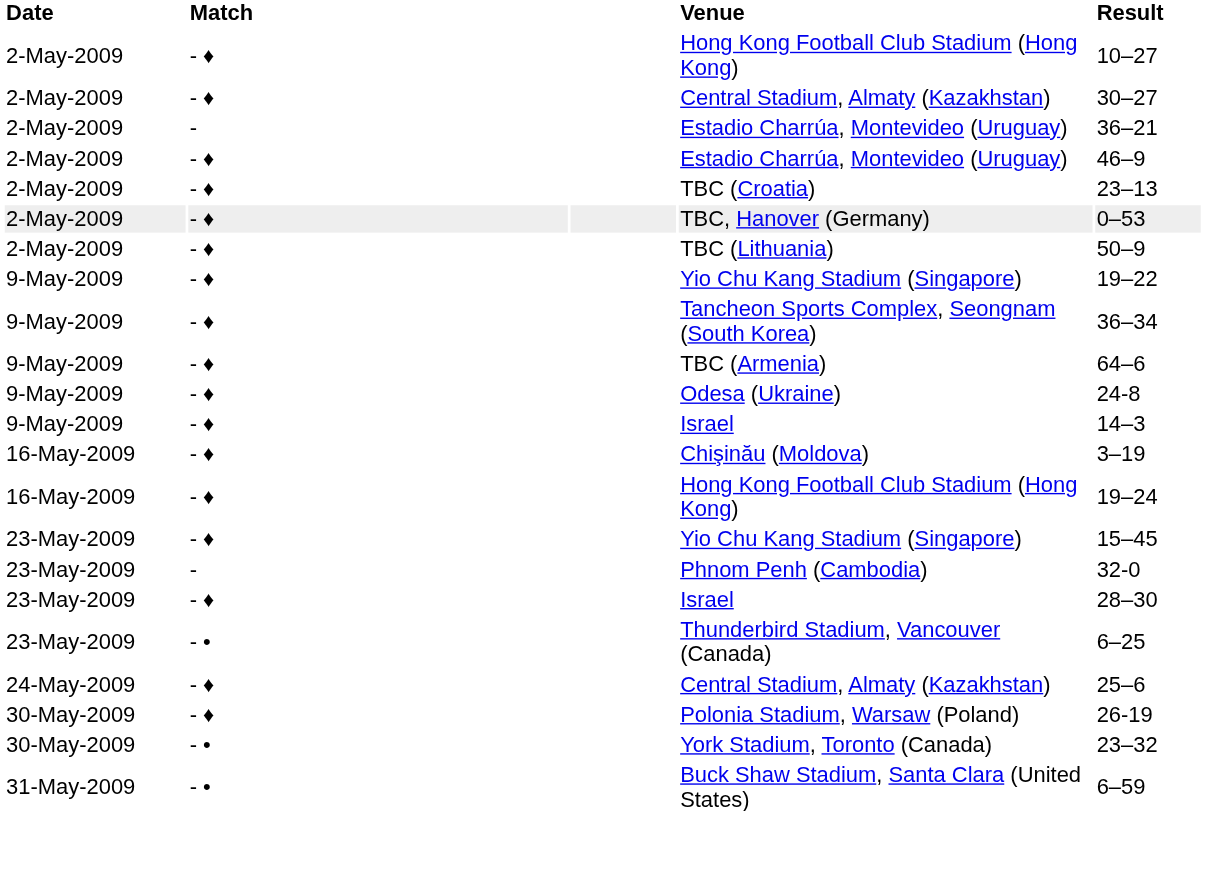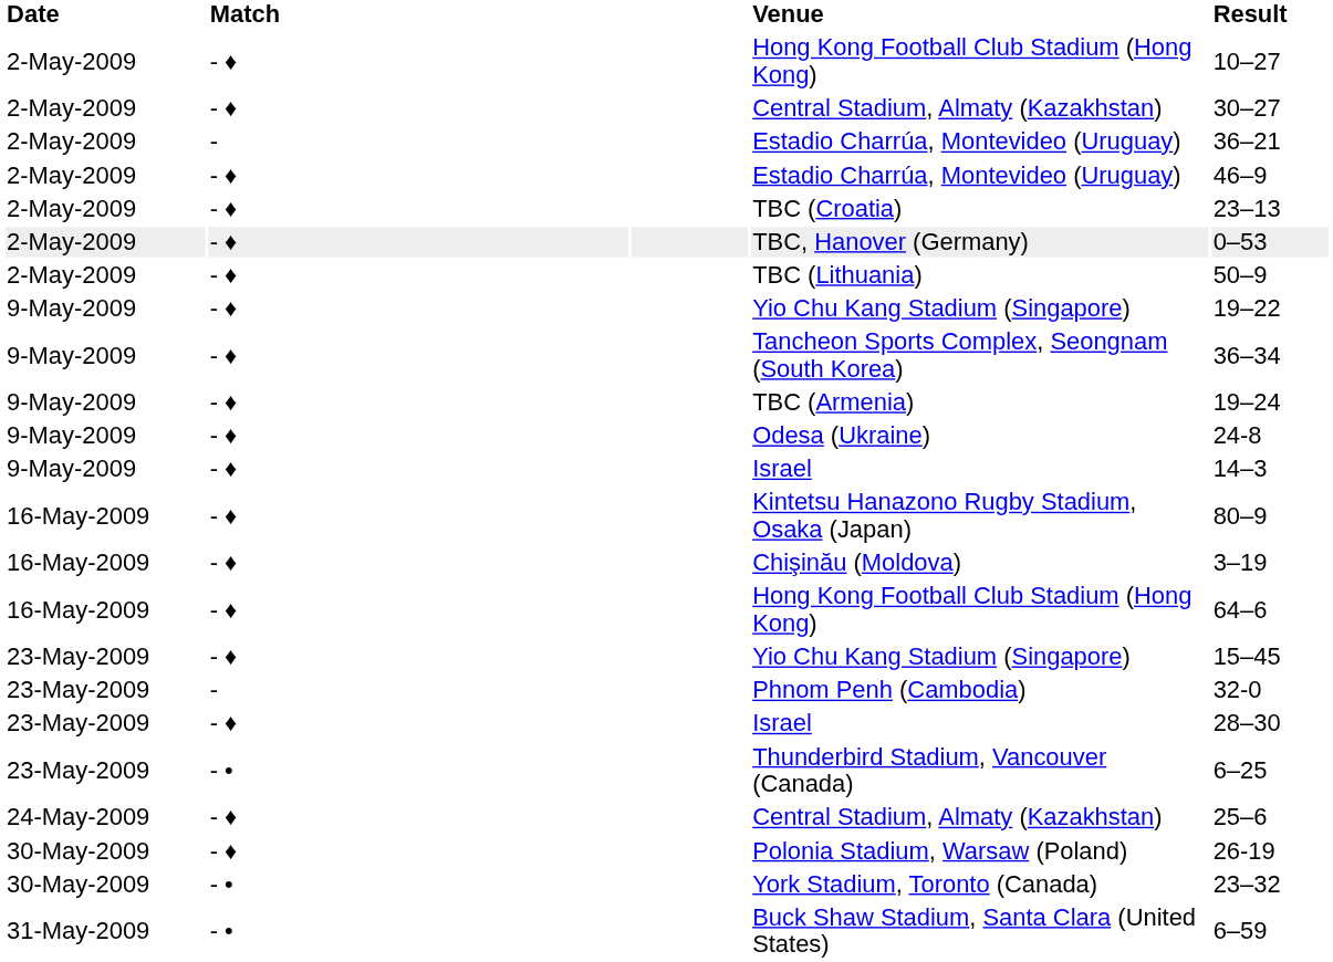 <table>
 <tr ---->
 <td width="130"><strong>Date</strong></td>
 <td width="275"><strong>Match</strong></td>
 <td width="75"></td>
 <td width="300"><strong>Venue</strong></td>
 <td width="75"><strong>Result</strong></td>
 </tr>
 <tr ---->
 <td>2-May-2009</td>
 <td> - <strong></strong> ♦</td>
 <td><br></td>
 <td><a href='#'>Hong Kong Football Club Stadium</a> (<a href='#'>Hong Kong</a>)</td>
 <td>10–27</td>
 </tr>
 <tr ----bgcolor="#eeeeee">
 <td>2-May-2009</td>
 <td><strong></strong> -  ♦</td>
 <td><br></td>
 <td><a href='#'>Central Stadium</a>, <a href='#'>Almaty</a> (<a href='#'>Kazakhstan</a>)</td>
 <td>30–27</td>
 </tr>
 <tr ---->
 <td>2-May-2009</td>
 <td><strong></strong> - </td>
 <td><br></td>
 <td><a href='#'>Estadio Charrúa</a>, <a href='#'>Montevideo</a> (<a href='#'>Uruguay</a>)</td>
 <td>36–21</td>
 </tr>
 <tr ----bgcolor="#eeeeee">
 <td>2-May-2009</td>
 <td><strong></strong> -  ♦</td>
 <td><br></td>
 <td><a href='#'>Estadio Charrúa</a>, <a href='#'>Montevideo</a> (<a href='#'>Uruguay</a>)</td>
 <td>46–9</td>
 </tr>
 <tr ---->
 <td>2-May-2009</td>
 <td> -  ♦</td>
 <td><br></td>
 <td>TBC (<a href='#'>Croatia</a>)</td>
 <td>23–13</td>
 </tr>
 <tr ---- bgcolor="#eeeeee">
 <td>2-May-2009</td>
 <td> - <strong></strong> ♦</td>
 <td><br></td>
 <td>TBC, <a href='#'>Hanover</a> (Germany)</td>
 <td>0–53</td>
 </tr>
 <tr ---->
 <td>2-May-2009</td>
 <td><strong></strong> -  ♦</td>
 <td><br></td>
 <td>TBC (<a href='#'>Lithuania</a>)</td>
 <td>50–9</td>
 </tr>
 <tr ----bgcolor="#eeeeee">
 <td>9-May-2009</td>
 <td> - <strong></strong> ♦</td>
 <td><br></td>
 <td><a href='#'>Yio Chu Kang Stadium</a> (<a href='#'>Singapore</a>)</td>
 <td>19–22</td>
 </tr>
 <tr ---->
 <td>9-May-2009</td>
 <td><strong></strong> -  ♦</td>
 <td><br></td>
 <td><a href='#'>Tancheon Sports Complex</a>, <a href='#'>Seongnam</a> (<a href='#'>South Korea</a>)</td>
 <td>36–34</td>
 </tr>
 <tr ----bgcolor="#eeeeee">
 <td>9-May-2009</td>
 <td> - <strong></strong> ♦</td>
 <td><br></td>
 <td>TBC (<a href='#'>Armenia</a>)</td>
-<td>64–6</td>
+<td>19–24</td>
 </tr>
 <tr ---->
 <td>9-May-2009</td>
 <td><strong></strong> -  ♦</td>
 <td><br></td>
 <td><a href='#'>Odesa</a> (<a href='#'>Ukraine</a>)</td>
 <td>24-8</td>
 </tr>
 <tr ----bgcolor="#eeeeee">
 <td>9-May-2009</td>
 <td><strong></strong> -  ♦</td>
 <td><br></td>
 <td><a href='#'>Israel</a></td>
 <td>14–3</td>
 </tr>
+<tr ---->
+<td>16-May-2009</td>
+<td><strong></strong> -  ♦</td>
+<td><br></td>
+<td><a href='#'>Kintetsu Hanazono Rugby Stadium</a>, <a href='#'>Osaka</a> (Japan)</td>
+<td>80–9</td>
+</tr>
 <tr ----bgcolor="#eeeeee">
 <td>16-May-2009</td>
 <td> - <strong></strong> ♦</td>
 <td><br></td>
 <td><a href='#'>Chişinău</a> (<a href='#'>Moldova</a>)</td>
 <td>3–19</td>
 </tr>
 <tr ---->
 <td>16-May-2009</td>
 <td><strong></strong> -  ♦</td>
 <td><br></td>
 <td><a href='#'>Hong Kong Football Club Stadium</a> (<a href='#'>Hong Kong</a>)</td>
-<td>19–24</td>
+<td>64–6</td>
 </tr>
 <tr ----bgcolor="#eeeeee">
 <td>23-May-2009</td>
 <td> - <strong></strong> ♦</td>
 <td><br></td>
 <td><a href='#'>Yio Chu Kang Stadium</a> (<a href='#'>Singapore</a>)</td>
 <td>15–45</td>
 </tr>
 <tr ---->
 <td>23-May-2009</td>
 <td><strong></strong> - </td>
 <td><br></td>
 <td><a href='#'>Phnom Penh</a> (<a href='#'>Cambodia</a>)</td>
 <td>32-0</td>
 </tr>
 <tr ----bgcolor="#eeeeee">
 <td>23-May-2009</td>
 <td> - <strong></strong> ♦</td>
 <td><br></td>
 <td><a href='#'>Israel</a></td>
 <td>28–30</td>
 </tr>
 <tr ---->
 <td>23-May-2009</td>
 <td> - <strong></strong> •</td>
 <td><br></td>
 <td><a href='#'>Thunderbird Stadium</a>, <a href='#'>Vancouver</a> (Canada)</td>
 <td>6–25</td>
 </tr>
 <tr ----bgcolor="#eeeeee">
 <td>24-May-2009</td>
 <td><strong></strong> -  ♦</td>
 <td><br></td>
 <td><a href='#'>Central Stadium</a>, <a href='#'>Almaty</a> (<a href='#'>Kazakhstan</a>)</td>
 <td>25–6</td>
 </tr>
 <tr ---->
 <td>30-May-2009</td>
 <td><strong></strong> -  ♦</td>
 <td><br></td>
 <td><a href='#'>Polonia Stadium</a>, <a href='#'>Warsaw</a> (Poland)</td>
 <td>26-19</td>
 </tr>
 <tr ----bgcolor="#eeeeee">
 <td>30-May-2009</td>
 <td> - <strong></strong> •</td>
 <td><br></td>
 <td><a href='#'>York Stadium</a>, <a href='#'>Toronto</a> (Canada)</td>
 <td>23–32</td>
 </tr>
 <tr ---->
 <td>31-May-2009</td>
 <td> - <strong></strong> •</td>
 <td><br></td>
 <td><a href='#'>Buck Shaw Stadium</a>, <a href='#'>Santa Clara</a> (United States)</td>
 <td>6–59</td>
 </tr>
 </table>
